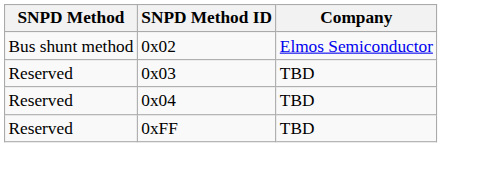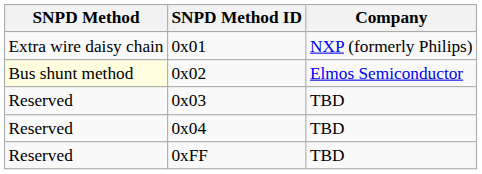 <table class="wikitable">
 <tr>
 <th>SNPD Method</th>
 <th>SNPD Method ID</th>
 <th>Company</th>
 </tr>
 <tr>
-<td>Bus shunt method</td>
+<td>Extra wire daisy chain</td>
+<td>0x01</td>
+<td><a href='#'>NXP</a> (formerly Philips)</td>
+</tr>
+<tr>
+<td style="background: lightyellow;">Bus shunt method</td>
 <td>0x02</td>
 <td><a href='#'>Elmos Semiconductor</a></td>
 </tr>
 <tr>
 <td>Reserved</td>
 <td>0x03</td>
 <td>TBD</td>
 </tr>
 <tr>
 <td>Reserved</td>
 <td>0x04</td>
 <td>TBD</td>
 </tr>
 <tr>
 <td>Reserved</td>
 <td>0xFF</td>
 <td>TBD</td>
 </tr>
 </table>
